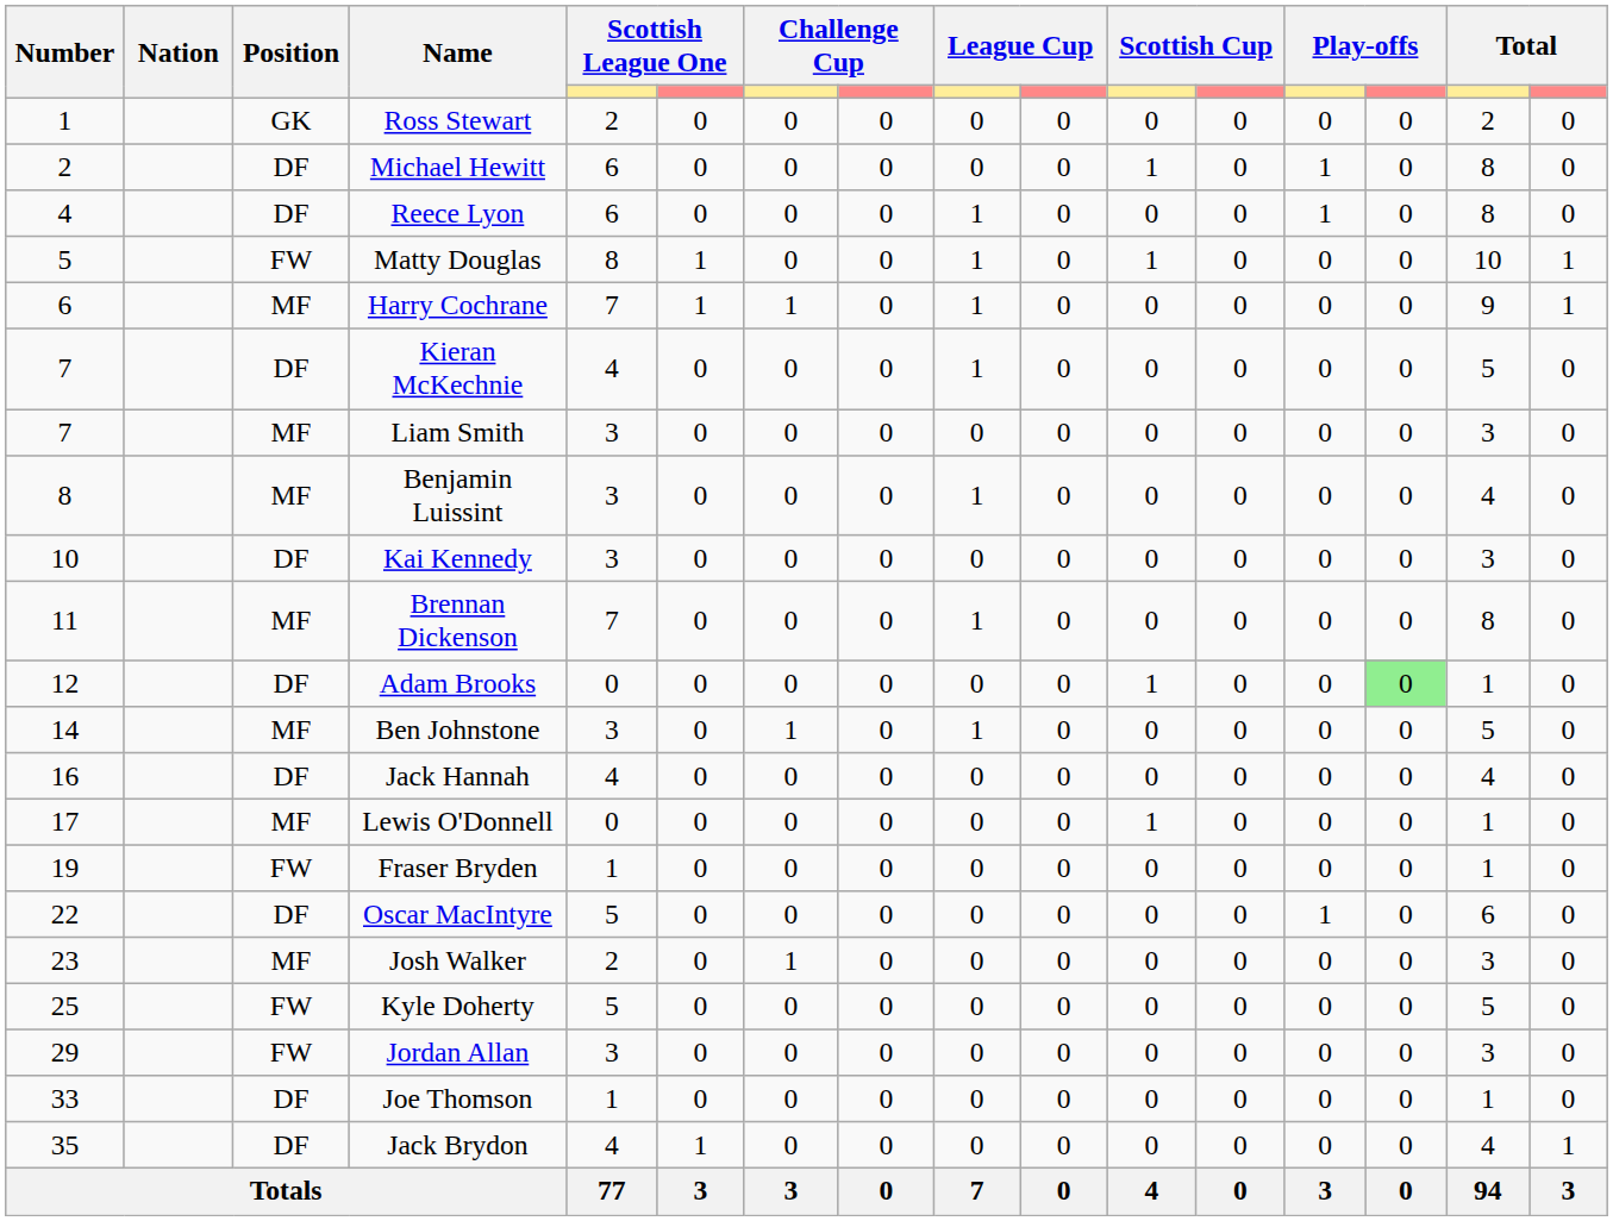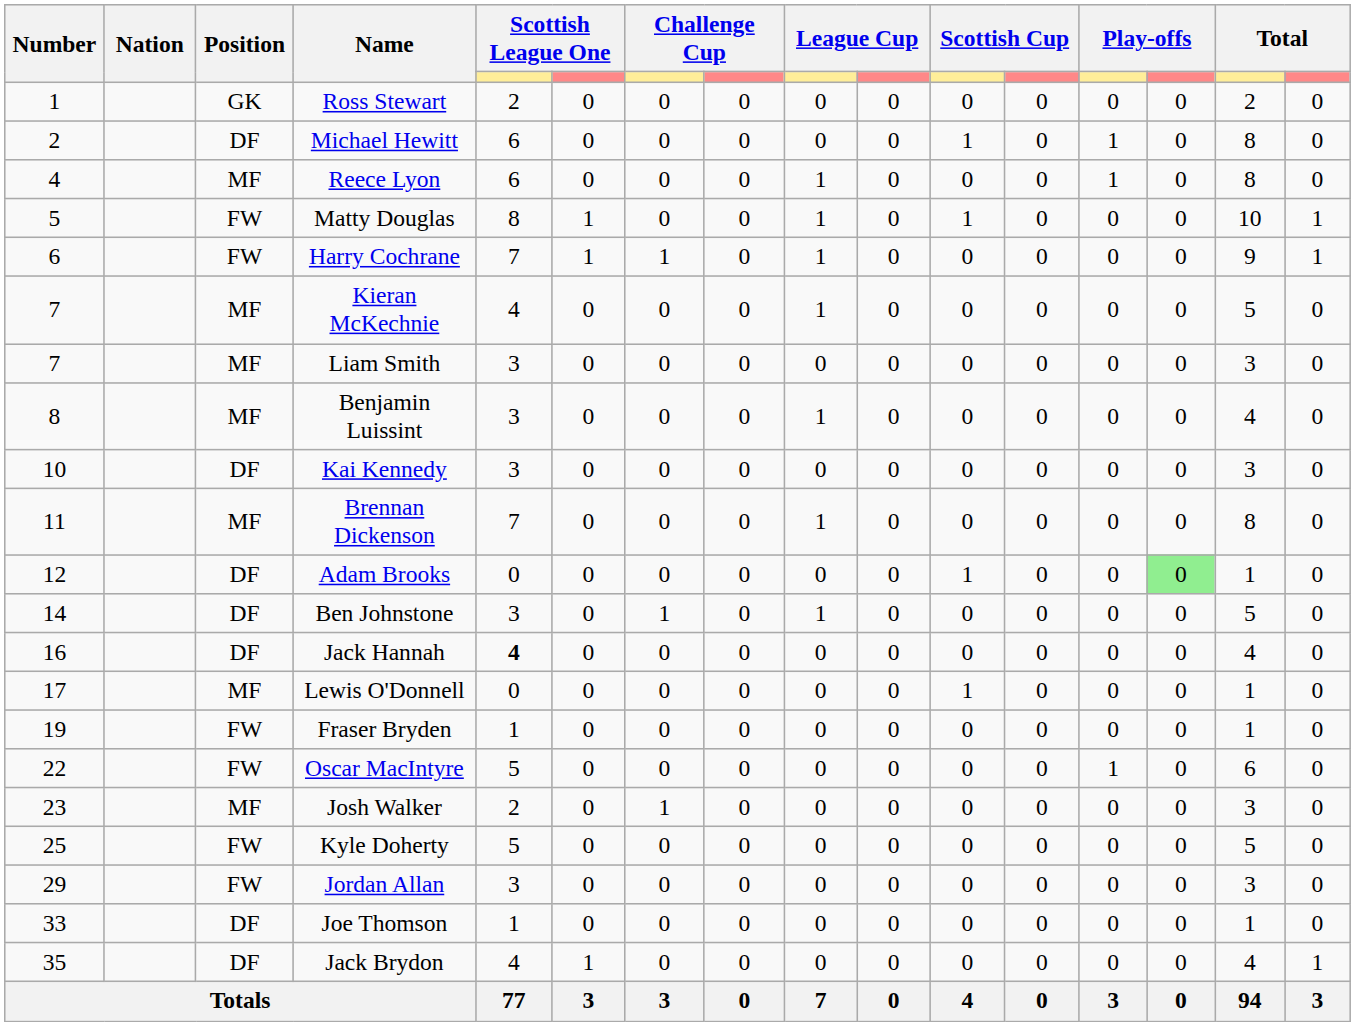 <table class="wikitable" style="font-size: 95%; text-align: center">
 <tr>
 <th rowspan=2 width=60>Number</th>
 <th rowspan=2 width=60>Nation</th>
 <th rowspan=2 width=60>Position</th>
 <th rowspan=2 width=150>Name</th>
 <th colspan=2><a href='#'>Scottish League One</a></th>
 <th colspan=2><a href='#'>Challenge Cup</a></th>
 <th colspan=2><a href='#'>League Cup</a></th>
 <th colspan=2><a href='#'>Scottish Cup</a></th>
 <th colspan=2><a href='#'>Play-offs</a></th>
 <th colspan=2>Total</th>
 </tr>
 <tr>
 <th style="width:60px; background:#fe9;"></th>
 <th style="width:60px; background:#ff8888;"></th>
 <th style="width:60px; background:#fe9;"></th>
 <th style="width:60px; background:#ff8888;"></th>
 <th style="width:60px; background:#fe9;"></th>
 <th style="width:60px; background:#ff8888;"></th>
 <th style="width:60px; background:#fe9;"></th>
 <th style="width:60px; background:#ff8888;"></th>
 <th style="width:60px; background:#fe9;"></th>
 <th style="width:60px; background:#ff8888;"></th>
 <th style="width:60px; background:#fe9;"></th>
 <th style="width:60px; background:#ff8888;"></th>
 </tr>
 <tr>
 <td>1</td>
 <td></td>
 <td>GK</td>
 <td><a href='#'>Ross Stewart</a></td>
 <td>2</td>
 <td>0</td>
 <td>0</td>
 <td>0</td>
 <td>0</td>
 <td>0</td>
 <td>0</td>
 <td>0</td>
 <td>0</td>
 <td>0</td>
 <td>2</td>
 <td>0</td>
 </tr>
 <tr>
 <td>2</td>
 <td></td>
 <td>DF</td>
 <td><a href='#'>Michael Hewitt</a></td>
 <td>6</td>
 <td>0</td>
 <td>0</td>
 <td>0</td>
 <td>0</td>
 <td>0</td>
 <td>1</td>
 <td>0</td>
 <td>1</td>
 <td>0</td>
 <td>8</td>
 <td>0</td>
 </tr>
 <tr>
 <td>4</td>
 <td></td>
-<td>DF</td>
+<td>MF</td>
 <td><a href='#'>Reece Lyon</a></td>
 <td>6</td>
 <td>0</td>
 <td>0</td>
 <td>0</td>
 <td>1</td>
 <td>0</td>
 <td>0</td>
 <td>0</td>
 <td>1</td>
 <td>0</td>
 <td>8</td>
 <td>0</td>
 </tr>
 <tr>
 <td>5</td>
 <td></td>
 <td>FW</td>
 <td>Matty Douglas</td>
 <td>8</td>
 <td>1</td>
 <td>0</td>
 <td>0</td>
 <td>1</td>
 <td>0</td>
 <td>1</td>
 <td>0</td>
 <td>0</td>
 <td>0</td>
 <td>10</td>
 <td>1</td>
 </tr>
 <tr>
 <td>6</td>
 <td></td>
-<td>MF</td>
+<td>FW</td>
 <td><a href='#'>Harry Cochrane</a></td>
 <td>7</td>
 <td>1</td>
 <td>1</td>
 <td>0</td>
 <td>1</td>
 <td>0</td>
 <td>0</td>
 <td>0</td>
 <td>0</td>
 <td>0</td>
 <td>9</td>
 <td>1</td>
 </tr>
 <tr>
 <td>7</td>
 <td></td>
-<td>DF</td>
+<td>MF</td>
 <td><a href='#'>Kieran McKechnie</a></td>
 <td>4</td>
 <td>0</td>
 <td>0</td>
 <td>0</td>
 <td>1</td>
 <td>0</td>
 <td>0</td>
 <td>0</td>
 <td>0</td>
 <td>0</td>
 <td>5</td>
 <td>0</td>
 </tr>
 <tr>
 <td>7</td>
 <td></td>
 <td>MF</td>
 <td>Liam Smith</td>
 <td>3</td>
 <td>0</td>
 <td>0</td>
 <td>0</td>
 <td>0</td>
 <td>0</td>
 <td>0</td>
 <td>0</td>
 <td>0</td>
 <td>0</td>
 <td>3</td>
 <td>0</td>
 </tr>
 <tr>
 <td>8</td>
 <td></td>
 <td>MF</td>
 <td>Benjamin Luissint</td>
 <td>3</td>
 <td>0</td>
 <td>0</td>
 <td>0</td>
 <td>1</td>
 <td>0</td>
 <td>0</td>
 <td>0</td>
 <td>0</td>
 <td>0</td>
 <td>4</td>
 <td>0</td>
 </tr>
 <tr>
 <td>10</td>
 <td></td>
 <td>DF</td>
 <td><a href='#'>Kai Kennedy</a></td>
 <td>3</td>
 <td>0</td>
 <td>0</td>
 <td>0</td>
 <td>0</td>
 <td>0</td>
 <td>0</td>
 <td>0</td>
 <td>0</td>
 <td>0</td>
 <td>3</td>
 <td>0</td>
 </tr>
 <tr>
 <td>11</td>
 <td></td>
 <td>MF</td>
 <td><a href='#'>Brennan Dickenson</a></td>
 <td>7</td>
 <td>0</td>
 <td>0</td>
 <td>0</td>
 <td>1</td>
 <td>0</td>
 <td>0</td>
 <td>0</td>
 <td>0</td>
 <td>0</td>
 <td>8</td>
 <td>0</td>
 </tr>
 <tr>
 <td>12</td>
 <td></td>
 <td>DF</td>
 <td><a href='#'>Adam Brooks</a></td>
 <td>0</td>
 <td>0</td>
 <td>0</td>
 <td>0</td>
 <td>0</td>
 <td>0</td>
 <td>1</td>
 <td>0</td>
 <td>0</td>
 <td style="background: lightgreen;">0</td>
 <td>1</td>
 <td>0</td>
 </tr>
 <tr>
 <td>14</td>
 <td></td>
-<td>MF</td>
+<td>DF</td>
 <td>Ben Johnstone</td>
 <td>3</td>
 <td>0</td>
 <td>1</td>
 <td>0</td>
 <td>1</td>
 <td>0</td>
 <td>0</td>
 <td>0</td>
 <td>0</td>
 <td>0</td>
 <td>5</td>
 <td>0</td>
 </tr>
 <tr>
 <td>16</td>
 <td></td>
 <td>DF</td>
 <td>Jack Hannah</td>
-<td>4</td>
+<td><strong>4</strong></td>
 <td>0</td>
 <td>0</td>
 <td>0</td>
 <td>0</td>
 <td>0</td>
 <td>0</td>
 <td>0</td>
 <td>0</td>
 <td>0</td>
 <td>4</td>
 <td>0</td>
 </tr>
 <tr>
 <td>17</td>
 <td></td>
 <td>MF</td>
 <td>Lewis O'Donnell</td>
 <td>0</td>
 <td>0</td>
 <td>0</td>
 <td>0</td>
 <td>0</td>
 <td>0</td>
 <td>1</td>
 <td>0</td>
 <td>0</td>
 <td>0</td>
 <td>1</td>
 <td>0</td>
 </tr>
 <tr>
 <td>19</td>
 <td></td>
 <td>FW</td>
 <td>Fraser Bryden</td>
 <td>1</td>
 <td>0</td>
 <td>0</td>
 <td>0</td>
 <td>0</td>
 <td>0</td>
 <td>0</td>
 <td>0</td>
 <td>0</td>
 <td>0</td>
 <td>1</td>
 <td>0</td>
 </tr>
 <tr>
 <td>22</td>
 <td></td>
-<td>DF</td>
+<td>FW</td>
 <td><a href='#'>Oscar MacIntyre</a></td>
 <td>5</td>
 <td>0</td>
 <td>0</td>
 <td>0</td>
 <td>0</td>
 <td>0</td>
 <td>0</td>
 <td>0</td>
 <td>1</td>
 <td>0</td>
 <td>6</td>
 <td>0</td>
 </tr>
 <tr>
 <td>23</td>
 <td></td>
 <td>MF</td>
 <td>Josh Walker</td>
 <td>2</td>
 <td>0</td>
 <td>1</td>
 <td>0</td>
 <td>0</td>
 <td>0</td>
 <td>0</td>
 <td>0</td>
 <td>0</td>
 <td>0</td>
 <td>3</td>
 <td>0</td>
 </tr>
 <tr>
 <td>25</td>
 <td></td>
 <td>FW</td>
 <td>Kyle Doherty</td>
 <td>5</td>
 <td>0</td>
 <td>0</td>
 <td>0</td>
 <td>0</td>
 <td>0</td>
 <td>0</td>
 <td>0</td>
 <td>0</td>
 <td>0</td>
 <td>5</td>
 <td>0</td>
 </tr>
 <tr>
 <td>29</td>
 <td></td>
 <td>FW</td>
 <td><a href='#'>Jordan Allan</a></td>
 <td>3</td>
 <td>0</td>
 <td>0</td>
 <td>0</td>
 <td>0</td>
 <td>0</td>
 <td>0</td>
 <td>0</td>
 <td>0</td>
 <td>0</td>
 <td>3</td>
 <td>0</td>
 </tr>
 <tr>
 <td>33</td>
 <td></td>
 <td>DF</td>
 <td>Joe Thomson</td>
 <td>1</td>
 <td>0</td>
 <td>0</td>
 <td>0</td>
 <td>0</td>
 <td>0</td>
 <td>0</td>
 <td>0</td>
 <td>0</td>
 <td>0</td>
 <td>1</td>
 <td>0</td>
 </tr>
 <tr>
 <td>35</td>
 <td></td>
 <td>DF</td>
 <td>Jack Brydon</td>
 <td>4</td>
 <td>1</td>
 <td>0</td>
 <td>0</td>
 <td>0</td>
 <td>0</td>
 <td>0</td>
 <td>0</td>
 <td>0</td>
 <td>0</td>
 <td>4</td>
 <td>1</td>
 </tr>
 <tr>
 <th colspan=4>Totals</th>
 <th>77</th>
 <th>3</th>
 <th>3</th>
 <th>0</th>
 <th>7</th>
 <th>0</th>
 <th>4</th>
 <th>0</th>
 <th>3</th>
 <th>0</th>
 <th>94</th>
 <th>3</th>
 </tr>
 </table>
